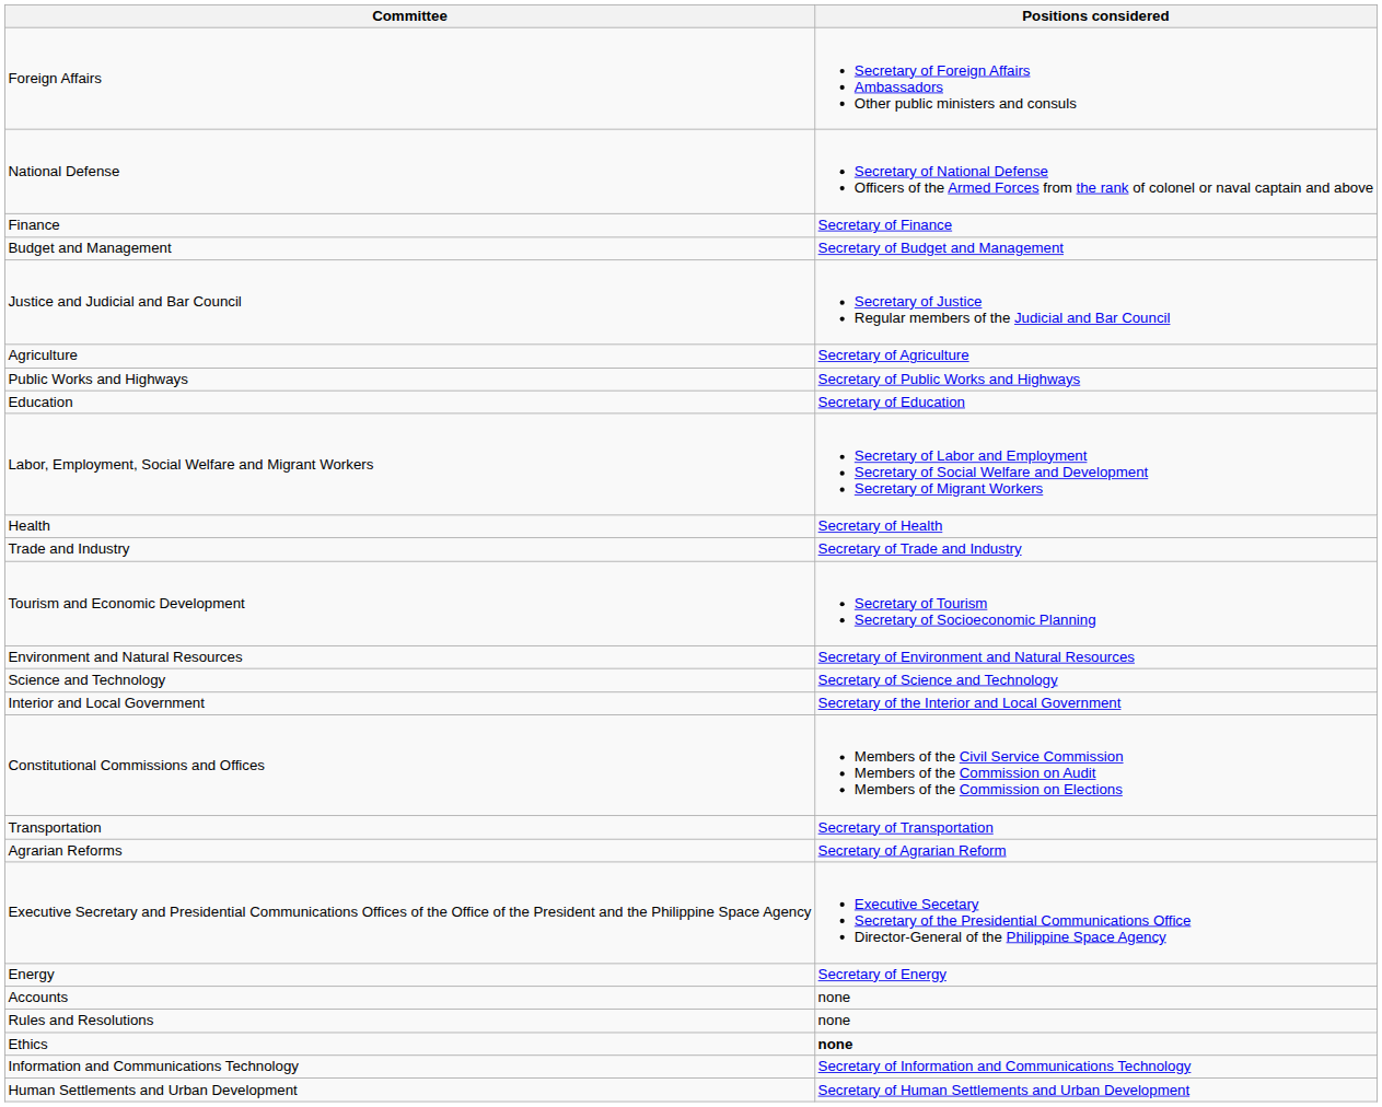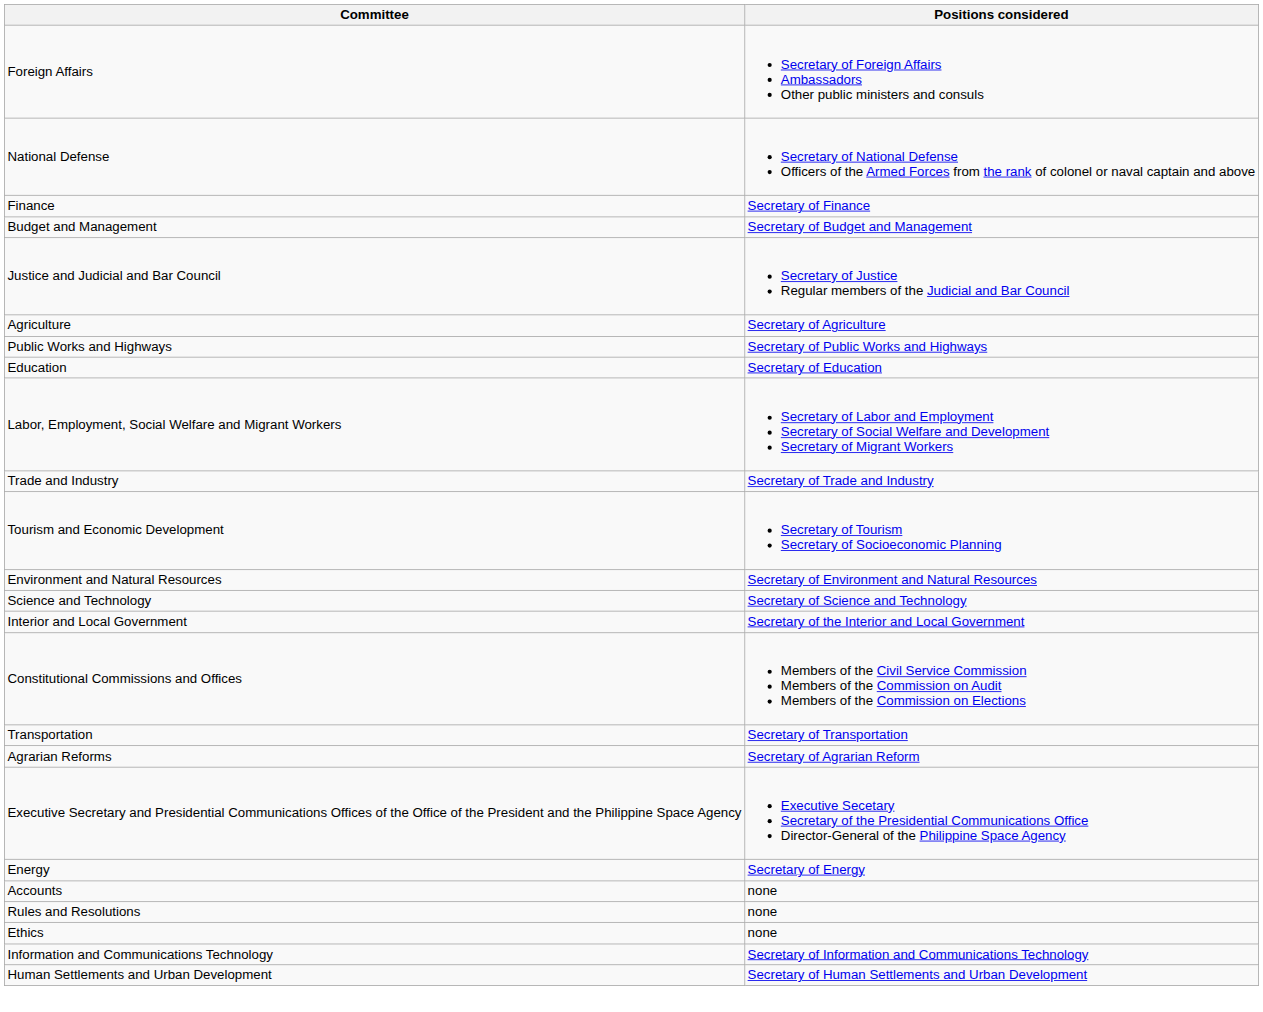 <table class="wikitable">
 <tr>
 <th>Committee</th>
 <th>Positions considered</th>
 </tr>
 <tr>
 <td>Foreign Affairs</td>
 <td><br><ul><li><a href='#'>Secretary of Foreign Affairs</a></li><li><a href='#'>Ambassadors</a></li><li>Other public ministers and consuls</li></ul></td>
 </tr>
 <tr>
 <td>National Defense</td>
 <td><br><ul><li><a href='#'>Secretary of National Defense</a></li><li>Officers of the <a href='#'>Armed Forces</a> from <a href='#'>the rank</a> of colonel or naval captain and above</li></ul></td>
 </tr>
 <tr>
 <td>Finance</td>
 <td><a href='#'>Secretary of Finance</a></td>
 </tr>
 <tr>
 <td>Budget and Management</td>
 <td><a href='#'>Secretary of Budget and Management</a></td>
 </tr>
 <tr>
 <td>Justice and Judicial and Bar Council</td>
 <td><br><ul><li><a href='#'>Secretary of Justice</a></li><li>Regular members of the <a href='#'>Judicial and Bar Council</a></li></ul></td>
 </tr>
 <tr>
 <td>Agriculture</td>
 <td><a href='#'>Secretary of Agriculture</a></td>
 </tr>
 <tr>
 <td>Public Works and Highways</td>
 <td><a href='#'>Secretary of Public Works and Highways</a></td>
 </tr>
 <tr>
 <td>Education</td>
 <td><a href='#'>Secretary of Education</a></td>
 </tr>
 <tr>
 <td>Labor, Employment, Social Welfare and Migrant Workers</td>
 <td><br><ul><li><a href='#'>Secretary of Labor and Employment</a></li><li><a href='#'>Secretary of Social Welfare and Development</a></li><li><a href='#'>Secretary of Migrant Workers</a></li></ul></td>
-</tr>
-<tr>
-<td>Health</td>
-<td><a href='#'>Secretary of Health</a></td>
 </tr>
 <tr>
 <td>Trade and Industry</td>
 <td><a href='#'>Secretary of Trade and Industry</a></td>
 </tr>
 <tr>
 <td>Tourism and Economic Development</td>
 <td><br><ul><li><a href='#'>Secretary of Tourism</a></li><li><a href='#'>Secretary of Socioeconomic Planning</a></li></ul></td>
 </tr>
 <tr>
 <td>Environment and Natural Resources</td>
 <td><a href='#'>Secretary of Environment and Natural Resources</a></td>
 </tr>
 <tr>
 <td>Science and Technology</td>
 <td><a href='#'>Secretary of Science and Technology</a></td>
 </tr>
 <tr>
 <td>Interior and Local Government</td>
 <td><a href='#'>Secretary of the Interior and Local Government</a></td>
 </tr>
 <tr>
 <td>Constitutional Commissions and Offices</td>
 <td><br><ul><li>Members of the <a href='#'>Civil Service Commission</a></li><li>Members of the <a href='#'>Commission on Audit</a></li><li>Members of the <a href='#'>Commission on Elections</a></li></ul></td>
 </tr>
 <tr>
 <td>Transportation</td>
 <td><a href='#'>Secretary of Transportation</a></td>
 </tr>
 <tr>
 <td>Agrarian Reforms</td>
 <td><a href='#'>Secretary of Agrarian Reform</a></td>
 </tr>
 <tr>
 <td>Executive Secretary and Presidential Communications Offices of the Office of the President and the Philippine Space Agency</td>
 <td><br><ul><li><a href='#'>Executive Secetary</a></li><li><a href='#'>Secretary of the Presidential Communications Office</a></li><li>Director-General of the <a href='#'>Philippine Space Agency</a></li></ul></td>
 </tr>
 <tr>
 <td>Energy</td>
 <td><a href='#'>Secretary of Energy</a></td>
 </tr>
 <tr>
 <td>Accounts</td>
 <td>none</td>
 </tr>
 <tr>
 <td>Rules and Resolutions</td>
 <td>none</td>
 </tr>
 <tr>
 <td>Ethics</td>
-<td><strong>none</strong></td>
+<td>none</td>
 </tr>
 <tr>
 <td>Information and Communications Technology</td>
 <td><a href='#'>Secretary of Information and Communications Technology</a></td>
 </tr>
 <tr>
 <td>Human Settlements and Urban Development</td>
 <td><a href='#'>Secretary of Human Settlements and Urban Development</a></td>
 </tr>
 </table>
